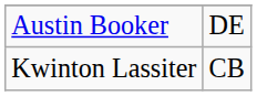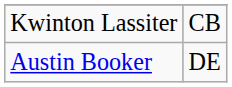 <table class="wikitable">
 <tr>
+</tr>
+<tr>
+<td>Kwinton Lassiter</td>
+<td>CB</td>
 </tr>
 <tr>
 <td><a href='#'>Austin Booker</a></td>
 <td>DE</td>
 </tr>
-<tr>
-<td>Kwinton Lassiter</td>
-<td>CB</td>
-</tr>
 </table>
